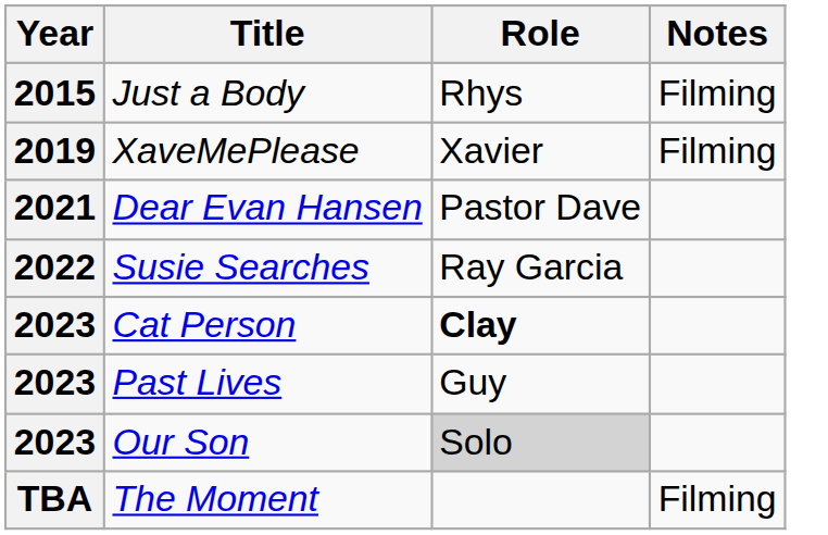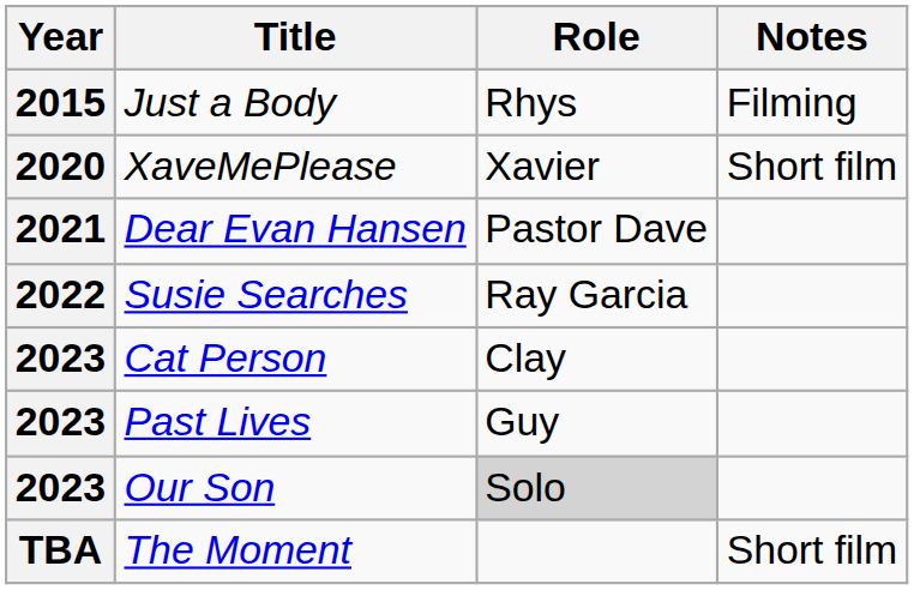 <table class="wikitable plainrowheaders sortable">
 <tr>
 <th scope="col">Year</th>
 <th scope="col">Title</th>
 <th scope="col">Role</th>
 <th scope="col" class="unsortable">Notes</th>
 </tr>
 <tr>
 <th scope="row">2015</th>
 <td><em>Just a Body</em></td>
 <td>Rhys</td>
 <td>Filming</td>
 </tr>
 <tr>
-<th scope="row">2019</th>
+<th scope="row">2020</th>
 <td><em>XaveMePlease</em></td>
 <td>Xavier</td>
-<td>Filming</td>
+<td>Short film</td>
 </tr>
 <tr>
 <th scope="row">2021</th>
 <td><em><a href='#'>Dear Evan Hansen</a></em></td>
 <td>Pastor Dave</td>
 <td></td>
 </tr>
 <tr>
 <th scope="row">2022</th>
 <td><em><a href='#'>Susie Searches</a></em></td>
 <td>Ray Garcia</td>
 <td></td>
 </tr>
 <tr>
 <th scope="row">2023</th>
 <td><em><a href='#'>Cat Person</a></em></td>
-<td><strong>Clay</strong></td>
+<td>Clay</td>
 <td></td>
 </tr>
 <tr>
 <th scope="row">2023</th>
 <td><em><a href='#'>Past Lives</a></em></td>
 <td>Guy</td>
 <td></td>
 </tr>
 <tr>
 <th scope="row">2023</th>
 <td><em><a href='#'>Our Son</a></em></td>
 <td style="background: lightgrey;">Solo</td>
 <td></td>
 </tr>
 <tr>
 <th scope="row">TBA</th>
 <td><em><a href='#'>The Moment</a></em></td>
 <td></td>
-<td>Filming</td>
+<td>Short film</td>
 </tr>
 </table>
